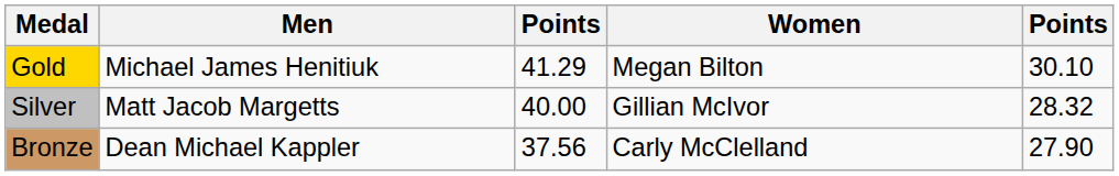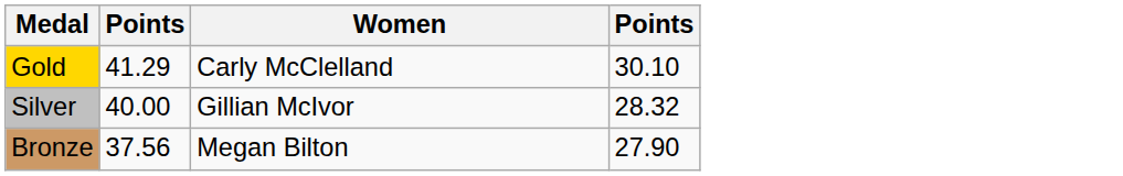 <table class="wikitable">
 <tr>
 <th>Medal</th>
-<th width="250">Men</th>
 <th>Points</th>
 <th width="250">Women</th>
 <th>Points</th>
 </tr>
 <tr>
 <td bgcolor="gold">Gold</td>
-<td> Michael James Henitiuk</td>
 <td>41.29</td>
-<td> Megan Bilton</td>
+<td> Carly McClelland</td>
 <td>30.10</td>
 </tr>
 <tr>
 <td bgcolor="silver">Silver</td>
-<td> Matt Jacob Margetts</td>
 <td>40.00</td>
 <td> Gillian McIvor</td>
 <td>28.32</td>
 </tr>
 <tr>
 <td bgcolor="CC9966">Bronze</td>
-<td> Dean Michael Kappler</td>
 <td>37.56</td>
-<td> Carly McClelland</td>
+<td> Megan Bilton</td>
 <td>27.90</td>
 </tr>
 </table>
